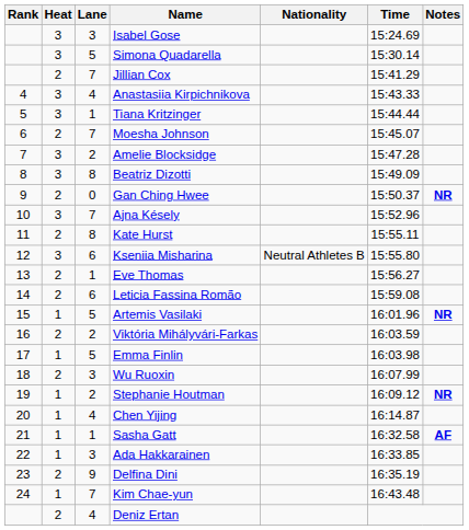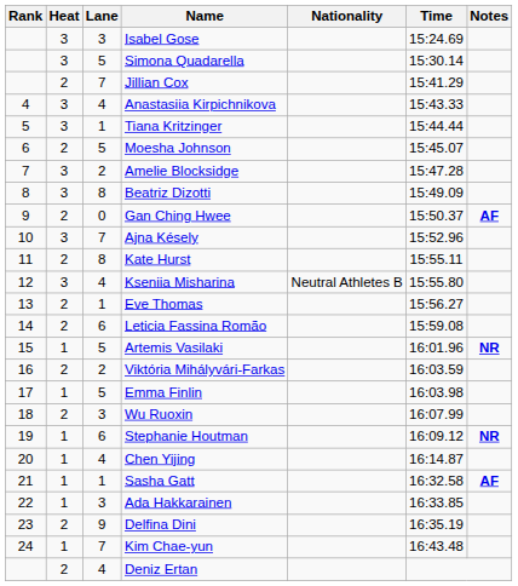 <table class="wikitable sortable" style="text-align:center">
 <tr>
 <th>Rank</th>
 <th>Heat</th>
 <th>Lane</th>
 <th>Name</th>
 <th>Nationality</th>
 <th>Time</th>
 <th>Notes</th>
 </tr>
 <tr>
 <td></td>
 <td>3</td>
 <td>3</td>
 <td align=left><a href='#'>Isabel Gose</a></td>
 <td align=left></td>
 <td>15:24.69</td>
 <td></td>
 </tr>
 <tr>
 <td></td>
 <td>3</td>
 <td>5</td>
 <td align=left><a href='#'>Simona Quadarella</a></td>
 <td align=left></td>
 <td>15:30.14</td>
 <td></td>
 </tr>
 <tr>
 <td></td>
 <td>2</td>
 <td>7</td>
 <td align=left><a href='#'>Jillian Cox</a></td>
 <td align=left></td>
 <td>15:41.29</td>
 <td></td>
 </tr>
 <tr>
 <td>4</td>
 <td>3</td>
 <td>4</td>
 <td align=left><a href='#'>Anastasiia Kirpichnikova</a></td>
 <td align=left></td>
 <td>15:43.33</td>
 <td></td>
 </tr>
 <tr>
 <td>5</td>
 <td>3</td>
 <td>1</td>
 <td align=left><a href='#'>Tiana Kritzinger</a></td>
 <td align=left></td>
 <td>15:44.44</td>
 <td></td>
 </tr>
 <tr>
 <td>6</td>
 <td>2</td>
-<td>7</td>
+<td>5</td>
 <td align=left><a href='#'>Moesha Johnson</a></td>
 <td align=left></td>
 <td>15:45.07</td>
 <td></td>
 </tr>
 <tr>
 <td>7</td>
 <td>3</td>
 <td>2</td>
 <td align=left><a href='#'>Amelie Blocksidge</a></td>
 <td align=left></td>
 <td>15:47.28</td>
 <td></td>
 </tr>
 <tr>
 <td>8</td>
 <td>3</td>
 <td>8</td>
 <td align=left><a href='#'>Beatriz Dizotti</a></td>
 <td align=left></td>
 <td>15:49.09</td>
 <td></td>
 </tr>
 <tr>
 <td>9</td>
 <td>2</td>
 <td>0</td>
 <td align=left><a href='#'>Gan Ching Hwee</a></td>
 <td align=left></td>
 <td>15:50.37</td>
-<td><strong><a href='#'>NR</a></strong></td>
+<td><a href='#'> <strong>AF</strong></a></td>
 </tr>
 <tr>
 <td>10</td>
 <td>3</td>
 <td>7</td>
 <td align=left><a href='#'>Ajna Késely</a></td>
 <td align=left></td>
 <td>15:52.96</td>
 <td></td>
 </tr>
 <tr>
 <td>11</td>
 <td>2</td>
 <td>8</td>
 <td align=left><a href='#'>Kate Hurst</a></td>
 <td align=left></td>
 <td>15:55.11</td>
 <td></td>
 </tr>
 <tr>
 <td>12</td>
 <td>3</td>
-<td>6</td>
+<td>4</td>
 <td align=left><a href='#'>Kseniia Misharina</a></td>
 <td align=left> Neutral Athletes B</td>
 <td>15:55.80</td>
 <td></td>
 </tr>
 <tr>
 <td>13</td>
 <td>2</td>
 <td>1</td>
 <td align=left><a href='#'>Eve Thomas</a></td>
 <td align=left></td>
 <td>15:56.27</td>
 <td></td>
 </tr>
 <tr>
 <td>14</td>
 <td>2</td>
 <td>6</td>
 <td align=left><a href='#'>Leticia Fassina Romão</a></td>
 <td align=left></td>
 <td>15:59.08</td>
 <td></td>
 </tr>
 <tr>
 <td>15</td>
 <td>1</td>
 <td>5</td>
 <td align=left><a href='#'>Artemis Vasilaki</a></td>
 <td align=left></td>
 <td>16:01.96</td>
 <td><strong><a href='#'>NR</a></strong></td>
 </tr>
 <tr>
 <td>16</td>
 <td>2</td>
 <td>2</td>
 <td align=left><a href='#'>Viktória Mihályvári-Farkas</a></td>
 <td align=left></td>
 <td>16:03.59</td>
 <td></td>
 </tr>
 <tr>
 <td>17</td>
 <td>1</td>
 <td>5</td>
 <td align=left><a href='#'>Emma Finlin</a></td>
 <td align=left></td>
 <td>16:03.98</td>
 <td></td>
 </tr>
 <tr>
 <td>18</td>
 <td>2</td>
 <td>3</td>
 <td align=left><a href='#'>Wu Ruoxin</a></td>
 <td align=left></td>
 <td>16:07.99</td>
 <td></td>
 </tr>
 <tr>
 <td>19</td>
 <td>1</td>
-<td>2</td>
+<td>6</td>
 <td align=left><a href='#'>Stephanie Houtman</a></td>
 <td align=left></td>
 <td>16:09.12</td>
 <td><strong><a href='#'>NR</a></strong></td>
 </tr>
 <tr>
 <td>20</td>
 <td>1</td>
 <td>4</td>
 <td align=left><a href='#'>Chen Yijing</a></td>
 <td align=left></td>
 <td>16:14.87</td>
 <td></td>
 </tr>
 <tr>
 <td>21</td>
 <td>1</td>
 <td>1</td>
 <td align=left><a href='#'>Sasha Gatt</a></td>
 <td align=left></td>
 <td>16:32.58</td>
 <td><a href='#'> <strong>AF</strong></a></td>
 </tr>
 <tr>
 <td>22</td>
 <td>1</td>
 <td>3</td>
 <td align=left><a href='#'>Ada Hakkarainen</a></td>
 <td align=left></td>
 <td>16:33.85</td>
 <td></td>
 </tr>
 <tr>
 <td>23</td>
 <td>2</td>
 <td>9</td>
 <td align=left><a href='#'>Delfina Dini</a></td>
 <td align=left></td>
 <td>16:35.19</td>
 <td></td>
 </tr>
 <tr>
 <td>24</td>
 <td>1</td>
 <td>7</td>
 <td align=left><a href='#'>Kim Chae-yun</a></td>
 <td align=left></td>
 <td>16:43.48</td>
 <td></td>
 </tr>
 <tr>
 <td></td>
 <td>2</td>
 <td>4</td>
 <td align=left><a href='#'>Deniz Ertan</a></td>
 <td align=left></td>
 <td colspan=2></td>
 </tr>
 </table>
